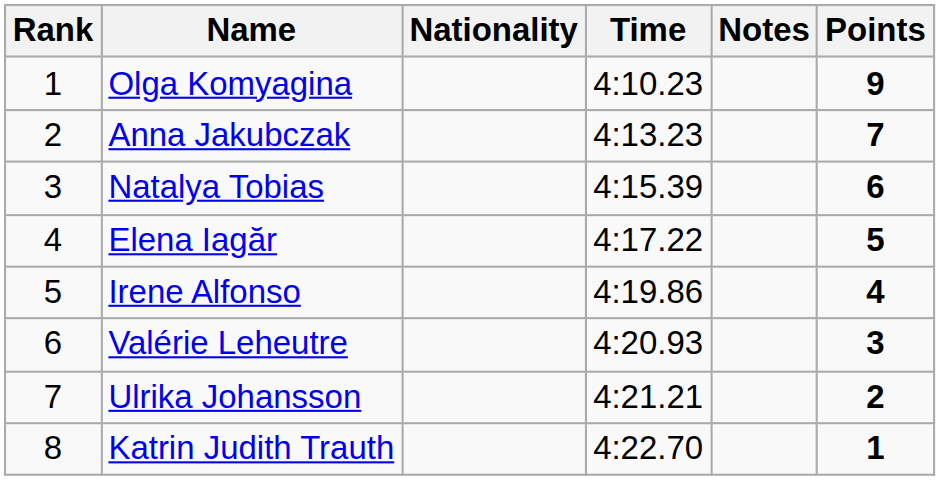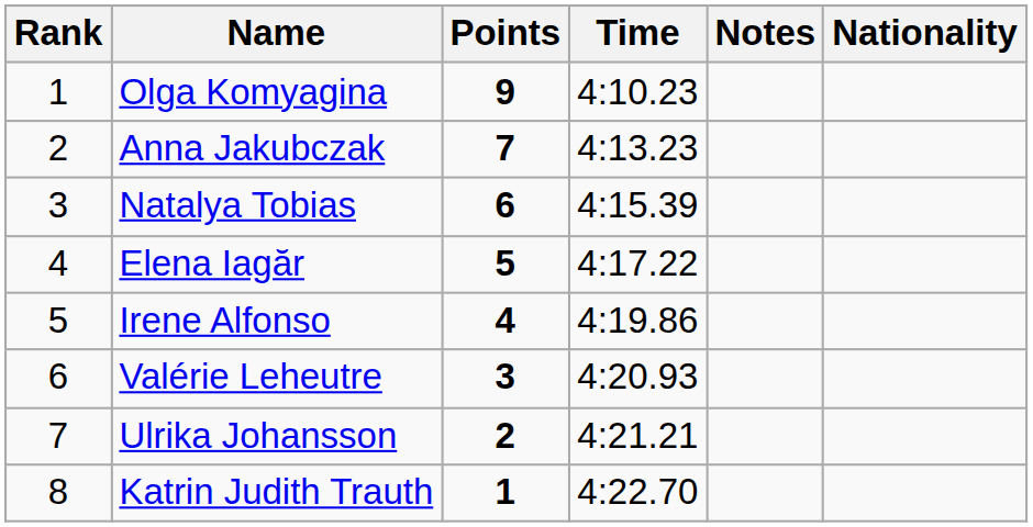 <table class="wikitable sortable" style="text-align:center">
 <tr>
 <th>Rank</th>
 <th>Name</th>
-<th>Nationality</th>
+<th>Points</th>
 <th>Time</th>
 <th>Notes</th>
-<th>Points</th>
+<th>Nationality</th>
 </tr>
 <tr>
 <td>1</td>
 <td align=left><a href='#'>Olga Komyagina</a></td>
-<td align=left></td>
+<td><strong>9</strong></td>
 <td>4:10.23</td>
 <td></td>
-<td><strong>9</strong></td>
+<td align=left></td>
 </tr>
 <tr>
 <td>2</td>
 <td align=left><a href='#'>Anna Jakubczak</a></td>
-<td align=left></td>
+<td><strong>7</strong></td>
 <td>4:13.23</td>
 <td></td>
-<td><strong>7</strong></td>
+<td align=left></td>
 </tr>
 <tr>
 <td>3</td>
 <td align=left><a href='#'>Natalya Tobias</a></td>
-<td align=left></td>
+<td><strong>6</strong></td>
 <td>4:15.39</td>
 <td></td>
-<td><strong>6</strong></td>
+<td align=left></td>
 </tr>
 <tr>
 <td>4</td>
 <td align=left><a href='#'>Elena Iagăr</a></td>
-<td align=left></td>
+<td><strong>5</strong></td>
 <td>4:17.22</td>
 <td></td>
-<td><strong>5</strong></td>
+<td align=left></td>
 </tr>
 <tr>
 <td>5</td>
 <td align=left><a href='#'>Irene Alfonso</a></td>
-<td align=left></td>
+<td><strong>4</strong></td>
 <td>4:19.86</td>
 <td></td>
-<td><strong>4</strong></td>
+<td align=left></td>
 </tr>
 <tr>
 <td>6</td>
 <td align=left><a href='#'>Valérie Leheutre</a></td>
-<td align=left></td>
+<td><strong>3</strong></td>
 <td>4:20.93</td>
 <td></td>
-<td><strong>3</strong></td>
+<td align=left></td>
 </tr>
 <tr>
 <td>7</td>
 <td align=left><a href='#'>Ulrika Johansson</a></td>
-<td align=left></td>
+<td><strong>2</strong></td>
 <td>4:21.21</td>
 <td></td>
-<td><strong>2</strong></td>
+<td align=left></td>
 </tr>
 <tr>
 <td>8</td>
 <td align=left><a href='#'>Katrin Judith Trauth</a></td>
-<td align=left></td>
+<td><strong>1</strong></td>
 <td>4:22.70</td>
 <td></td>
-<td><strong>1</strong></td>
+<td align=left></td>
 </tr>
 </table>
